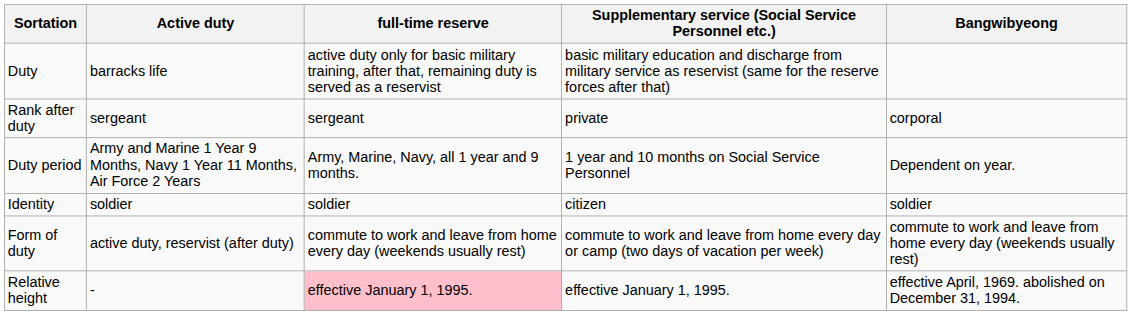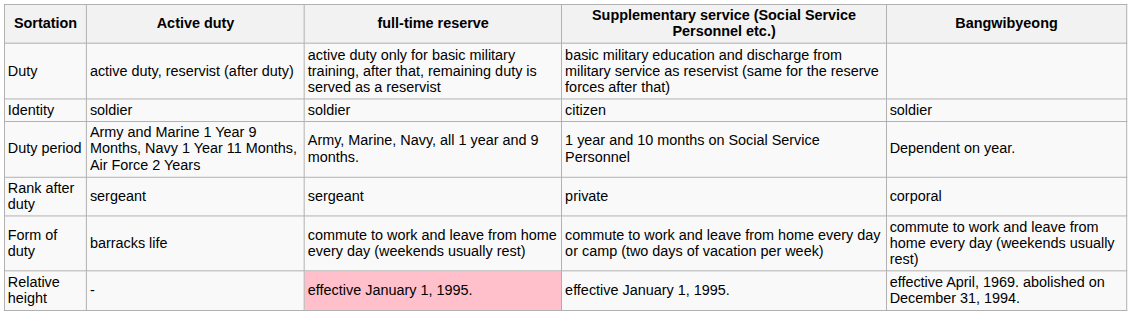 <table class="wikitable sortable">
 <tr>
 <th>Sortation</th>
 <th>Active duty</th>
 <th>full-time reserve</th>
 <th>Supplementary service (Social Service Personnel etc.)</th>
 <th>Bangwibyeong</th>
 </tr>
 <tr>
 <td>Duty</td>
-<td>barracks life</td>
+<td>active duty, reservist (after duty)</td>
 <td>active duty only for basic military training, after that, remaining duty is served as a reservist</td>
 <td>basic military education and discharge from military service as reservist (same for the reserve forces after that)</td>
 <td></td>
+</tr>
+<tr>
+<td>Identity</td>
+<td>soldier</td>
+<td>soldier</td>
+<td>citizen</td>
+<td>soldier</td>
+</tr>
+<tr>
+<td>Duty period</td>
+<td>Army and Marine 1 Year 9 Months, Navy 1 Year 11 Months, Air Force 2 Years</td>
+<td>Army, Marine, Navy, all 1 year and 9 months.</td>
+<td>1 year and 10 months on Social Service Personnel</td>
+<td>Dependent on year.</td>
 </tr>
 <tr>
 <td>Rank after duty</td>
 <td>sergeant</td>
 <td>sergeant</td>
 <td>private</td>
 <td>corporal</td>
 </tr>
 <tr>
-<td>Duty period</td>
-<td>Army and Marine 1 Year 9 Months, Navy 1 Year 11 Months, Air Force 2 Years</td>
-<td>Army, Marine, Navy, all 1 year and 9 months.</td>
-<td>1 year and 10 months on Social Service Personnel</td>
-<td>Dependent on year.</td>
-</tr>
-<tr>
-<td>Identity</td>
-<td>soldier</td>
-<td>soldier</td>
-<td>citizen</td>
-<td>soldier</td>
-</tr>
-<tr>
 <td>Form of duty</td>
-<td>active duty, reservist (after duty)</td>
+<td>barracks life</td>
 <td>commute to work and leave from home every day (weekends usually rest)</td>
 <td>commute to work and leave from home every day or camp (two days of vacation per week)</td>
 <td>commute to work and leave from home every day (weekends usually rest)</td>
 </tr>
 <tr>
 <td>Relative height</td>
 <td>-</td>
 <td style="background: pink;">effective January 1, 1995.</td>
 <td>effective January 1, 1995.</td>
 <td>effective April, 1969. abolished on December 31, 1994.</td>
 </tr>
 </table>
